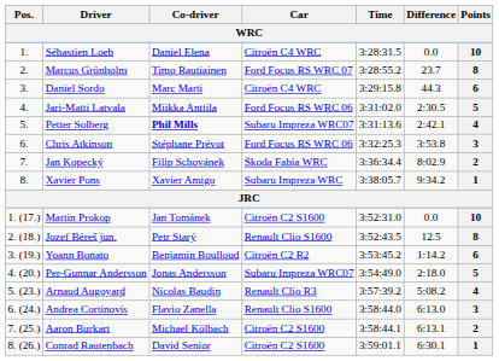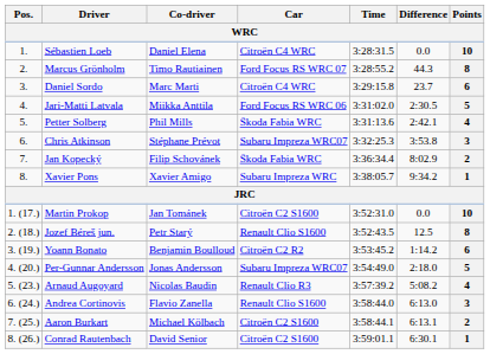 <table class="wikitable" style="text-align: center; font-size: 90%; max-width: 950px;">
 <tr>
 <th>Pos.</th>
 <th>Driver</th>
 <th>Co-driver</th>
 <th>Car</th>
 <th>Time</th>
 <th>Difference</th>
 <th>Points</th>
 </tr>
 <tr>
 <th colspan="7" style="border-bottom: 2px solid LightSteelBlue;">WRC</th>
 </tr>
 <tr>
 <td>1.</td>
 <td align=left> <a href='#'>Sébastien Loeb</a></td>
 <td align=left> <a href='#'>Daniel Elena</a></td>
 <td align=left><a href='#'>Citroën C4 WRC</a></td>
 <td>3:28:31.5</td>
 <td>0.0</td>
 <th>10</th>
 </tr>
 <tr>
 <td>2.</td>
 <td align=left> <a href='#'>Marcus Grönholm</a></td>
 <td align=left> <a href='#'>Timo Rautiainen</a></td>
 <td align=left><a href='#'>Ford Focus RS WRC 07</a></td>
 <td>3:28:55.2</td>
-<td>23.7</td>
+<td>44.3</td>
 <th>8</th>
 </tr>
 <tr>
 <td>3.</td>
 <td align=left> <a href='#'>Daniel Sordo</a></td>
 <td align=left> <a href='#'>Marc Marti</a></td>
 <td align=left><a href='#'>Citroën C4 WRC</a></td>
 <td>3:29:15.8</td>
-<td>44.3</td>
+<td>23.7</td>
 <th>6</th>
 </tr>
 <tr>
 <td>4.</td>
 <td align=left> <a href='#'>Jari-Matti Latvala</a></td>
 <td align=left> <a href='#'>Miikka Anttila</a></td>
 <td align=left><a href='#'>Ford Focus RS WRC 06</a></td>
 <td>3:31:02.0</td>
 <td>2:30.5</td>
 <th>5</th>
 </tr>
 <tr>
 <td>5.</td>
 <td align=left> <a href='#'>Petter Solberg</a></td>
-<td align=left><strong> <a href='#'>Phil Mills</a></strong></td>
-<td align=left><a href='#'>Subaru Impreza WRC07</a></td>
+<td align=left> <a href='#'>Phil Mills</a></td>
+<td align=left><a href='#'>Škoda Fabia WRC</a></td>
 <td>3:31:13.6</td>
 <td>2:42.1</td>
 <th>4</th>
 </tr>
 <tr>
 <td>6.</td>
 <td align=left> <a href='#'>Chris Atkinson</a></td>
 <td align=left> <a href='#'>Stéphane Prévot</a></td>
-<td align=left><a href='#'>Ford Focus RS WRC 06</a></td>
+<td align=left><a href='#'>Subaru Impreza WRC07</a></td>
 <td>3:32:25.3</td>
 <td>3:53.8</td>
 <th>3</th>
 </tr>
 <tr>
 <td>7.</td>
 <td align=left> <a href='#'>Jan Kopecký</a></td>
 <td align=left> <a href='#'>Filip Schovánek</a></td>
 <td align=left><a href='#'>Škoda Fabia WRC</a></td>
 <td>3:36:34.4</td>
 <td>8:02.9</td>
 <th>2</th>
 </tr>
 <tr>
 <td>8.</td>
 <td align=left> <a href='#'>Xavier Pons</a></td>
 <td align=left> <a href='#'>Xavier Amigo</a></td>
 <td align=left><a href='#'>Subaru Impreza WRC</a></td>
 <td>3:38:05.7</td>
 <td>9:34.2</td>
 <th>1</th>
 </tr>
 <tr>
 <th colspan="7" style="border-bottom: 2px solid LightSteelBlue;">JRC</th>
 </tr>
 <tr>
 <td>1. (17.)</td>
 <td align="left"> <a href='#'>Martin Prokop</a></td>
 <td align="left"> <a href='#'>Jan Tománek</a></td>
 <td align="left"><a href='#'>Citroën C2 S1600</a></td>
 <td>3:52:31.0</td>
 <td>0.0</td>
 <th>10</th>
 </tr>
 <tr>
 <td>2. (18.)</td>
 <td align="left"> <a href='#'>Jozef Béreš jun.</a></td>
 <td align="left"> <a href='#'>Petr Starý</a></td>
 <td align="left"><a href='#'>Renault Clio S1600</a></td>
 <td>3:52:43.5</td>
 <td>12.5</td>
 <th>8</th>
 </tr>
 <tr>
 <td>3. (19.)</td>
 <td align="left"> <a href='#'>Yoann Bonato</a></td>
 <td align="left"> <a href='#'>Benjamin Boulloud</a></td>
 <td align="left"><a href='#'>Citroën C2 R2</a></td>
 <td>3:53:45.2</td>
 <td>1:14.2</td>
 <th>6</th>
 </tr>
 <tr>
 <td>4. (20.)</td>
 <td align="left"> <a href='#'>Per-Gunnar Andersson</a></td>
 <td align="left"> <a href='#'>Jonas Andersson</a></td>
 <td align=left><a href='#'>Subaru Impreza WRC07</a></td>
 <td>3:54:49.0</td>
 <td>2:18.0</td>
 <th>5</th>
 </tr>
 <tr>
 <td>5. (23.)</td>
 <td align="left"> <a href='#'>Arnaud Augoyard</a></td>
 <td align="left"> <a href='#'>Nicolas Baudin</a></td>
 <td align="left"><a href='#'>Renault Clio R3</a></td>
 <td>3:57:39.2</td>
 <td>5:08.2</td>
 <th>4</th>
 </tr>
 <tr>
 <td>6. (24.)</td>
 <td align="left"> <a href='#'>Andrea Cortinovis</a></td>
 <td align="left"> <a href='#'>Flavio Zanella</a></td>
 <td align="left"><a href='#'>Renault Clio S1600</a></td>
 <td>3:58:44.0</td>
 <td>6:13.0</td>
 <th>3</th>
 </tr>
 <tr>
 <td>7. (25.)</td>
 <td align="left"> <a href='#'>Aaron Burkart</a></td>
 <td align="left"> <a href='#'>Michael Kölbach</a></td>
 <td align="left"><a href='#'>Citroën C2 S1600</a></td>
 <td>3:58:44.1</td>
 <td>6:13.1</td>
 <th>2</th>
 </tr>
 <tr>
 <td>8. (26.)</td>
 <td align="left"> <a href='#'>Conrad Rautenbach</a></td>
 <td align="left"> <a href='#'>David Senior</a></td>
 <td align="left"><a href='#'>Citroën C2 S1600</a></td>
 <td>3:59:01.1</td>
 <td>6:30.1</td>
 <th>1</th>
 </tr>
 </table>
